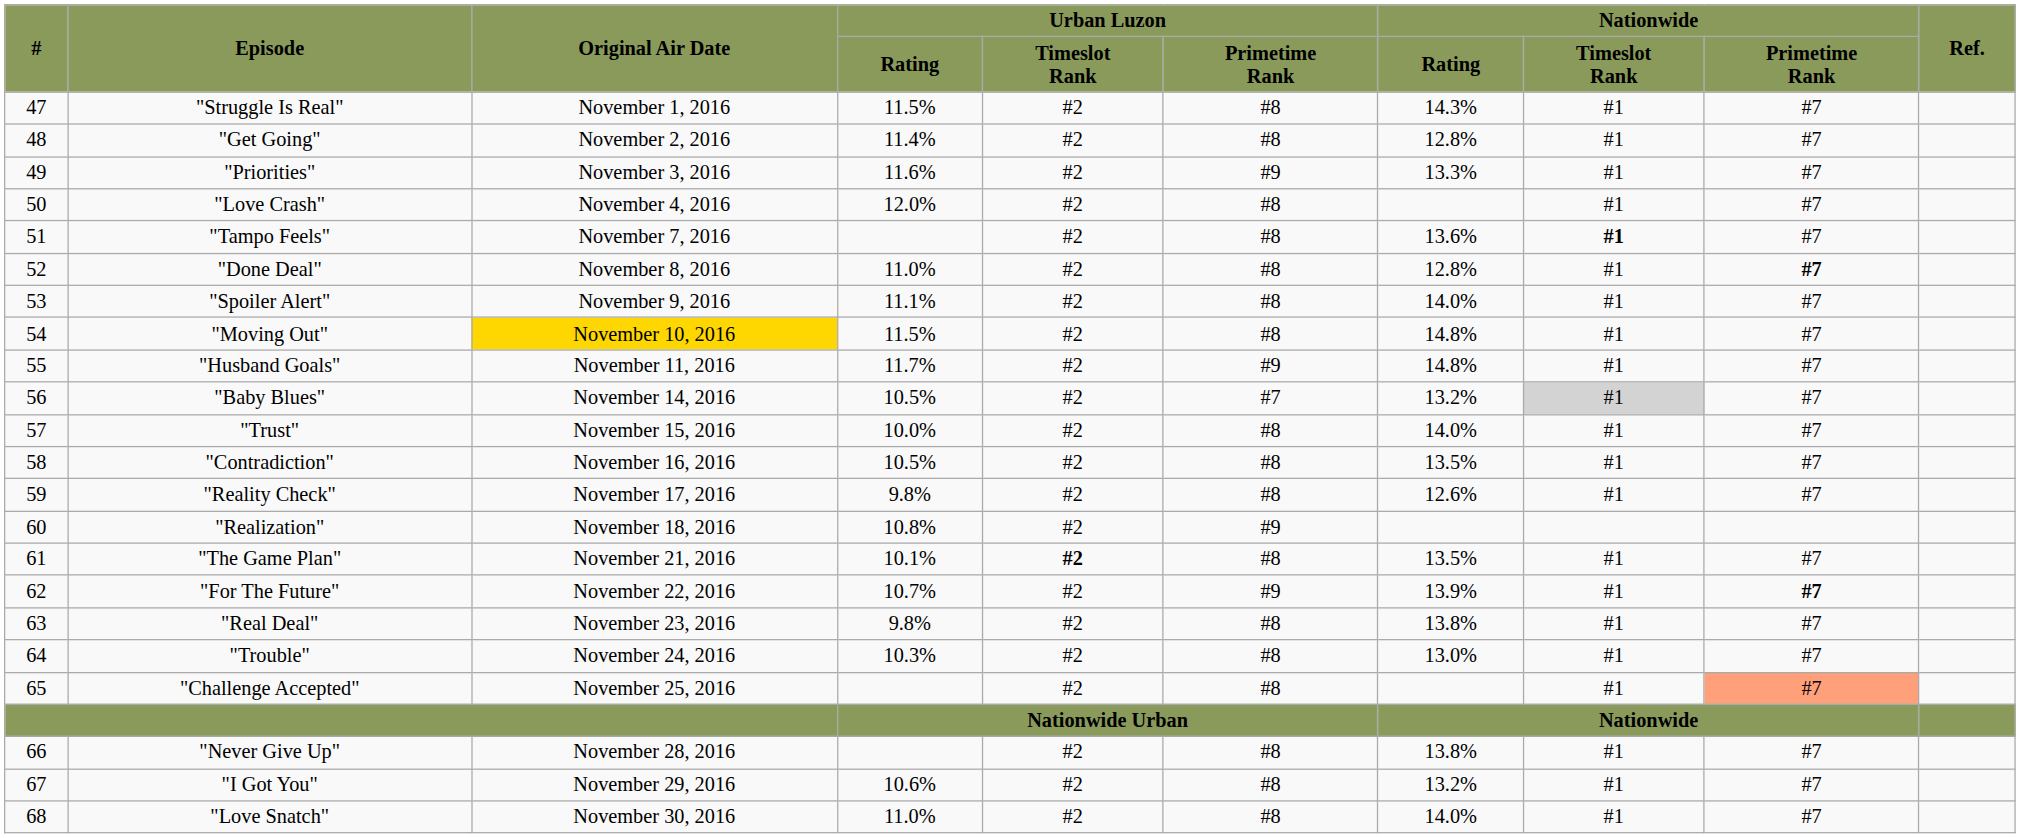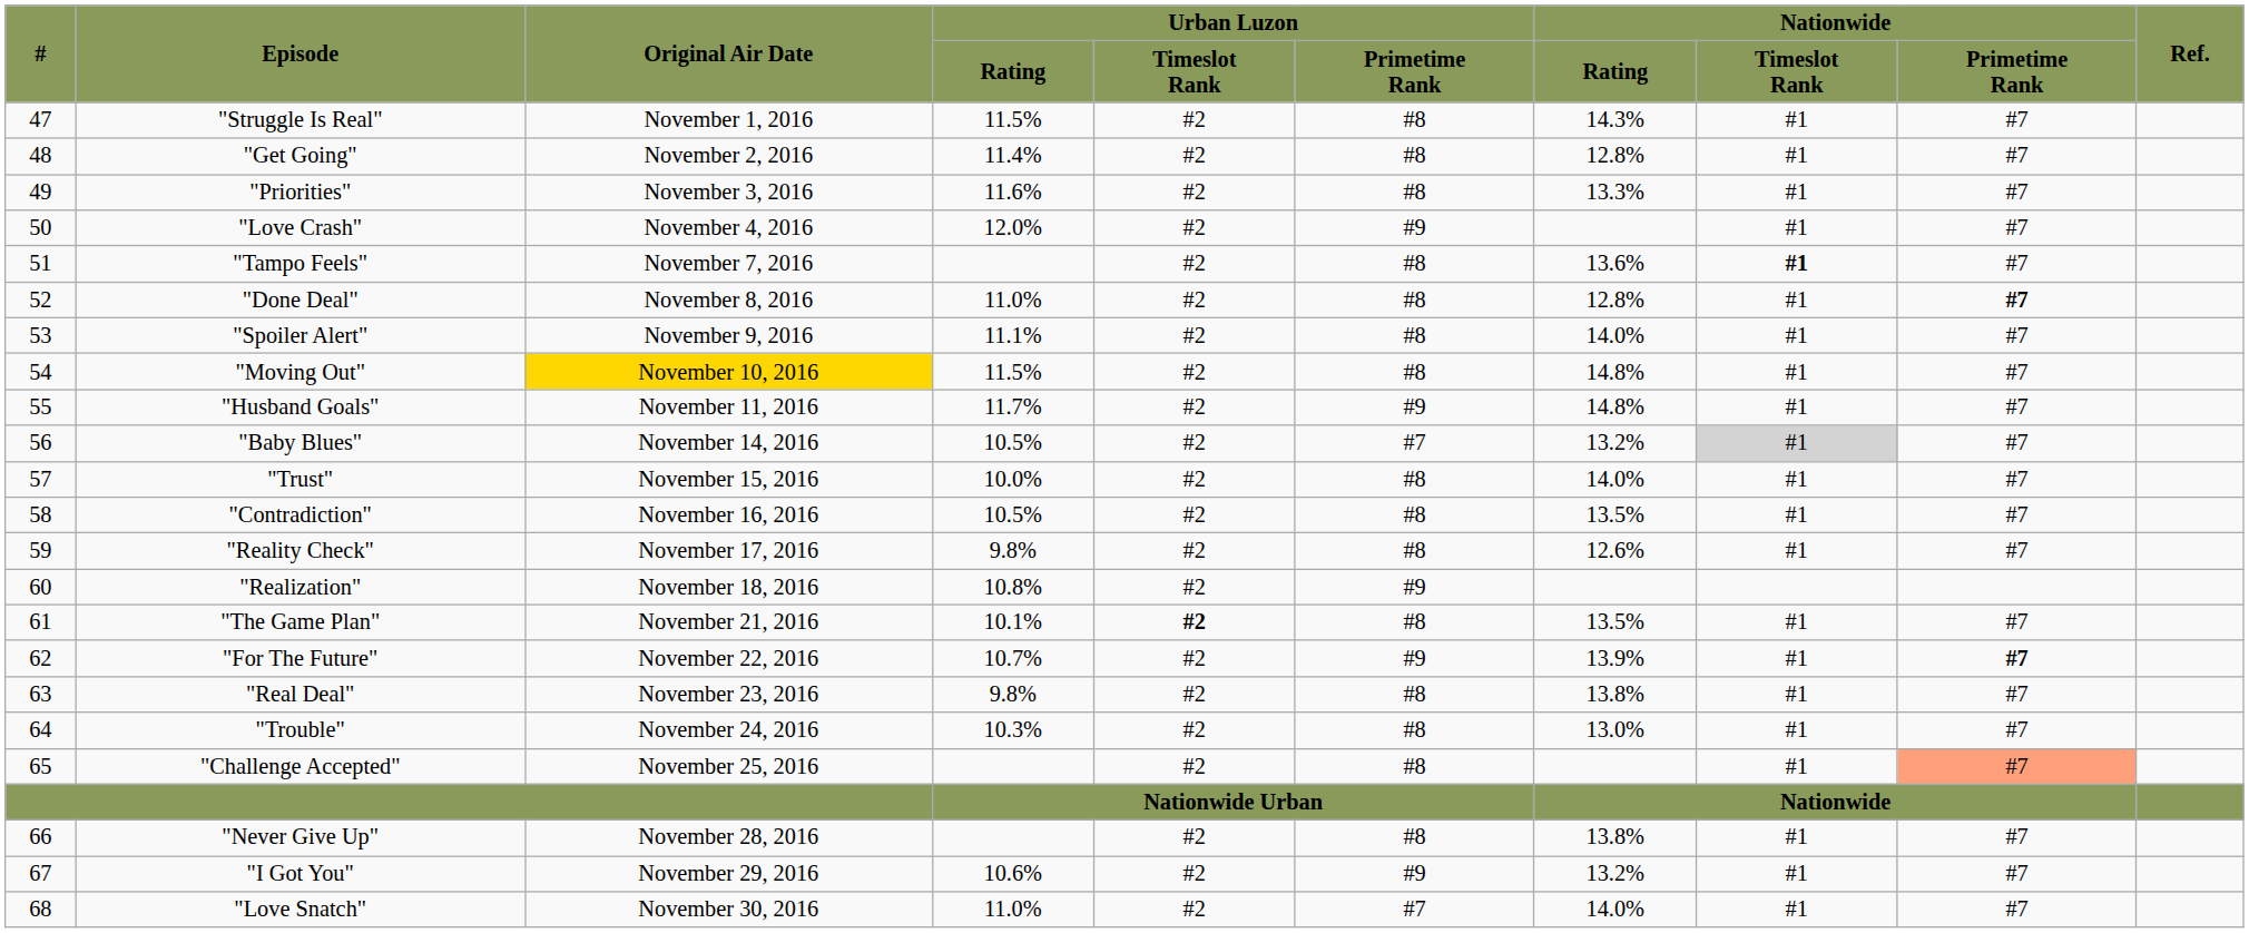 <table class="wikitable"  style="text-align:center; line-height:18px; width:100%;">
 <tr>
 <th style="background:#8a9a5b;" rowspan="2">#</th>
 <th style="background:#8a9a5b;" rowspan="2">Episode</th>
 <th style="background:#8a9a5b;" rowspan="2">Original Air Date</th>
 <th style="background:#8a9a5b;" colspan="3">Urban Luzon</th>
 <th style="background:#8a9a5b;" colspan="3">Nationwide</th>
 <th style="background:#8a9a5b;" rowspan="2">Ref.</th>
 </tr>
 <tr>
 <th style="background:#8a9a5b;">Rating</th>
 <th style="background:#8a9a5b;">Timeslot<br>Rank</th>
 <th style="background:#8a9a5b;">Primetime<br>Rank</th>
 <th style="background:#8a9a5b;">Rating</th>
 <th style="background:#8a9a5b;">Timeslot<br>Rank</th>
 <th style="background:#8a9a5b;">Primetime<br>Rank</th>
 </tr>
 <tr>
 <td>47</td>
 <td>"Struggle Is Real"</td>
 <td>November 1, 2016</td>
 <td>11.5%</td>
 <td>#2</td>
 <td>#8</td>
 <td>14.3%</td>
 <td>#1</td>
 <td>#7</td>
 <td></td>
 </tr>
 <tr>
 <td>48</td>
 <td>"Get Going"</td>
 <td>November 2, 2016</td>
 <td>11.4%</td>
 <td>#2</td>
 <td>#8</td>
 <td>12.8%</td>
 <td>#1</td>
 <td>#7</td>
 <td></td>
 </tr>
 <tr>
 <td>49</td>
 <td>"Priorities"</td>
 <td>November 3, 2016</td>
 <td>11.6%</td>
 <td>#2</td>
-<td>#9</td>
+<td>#8</td>
 <td>13.3%</td>
 <td>#1</td>
 <td>#7</td>
 <td></td>
 </tr>
 <tr>
 <td>50</td>
 <td>"Love Crash"</td>
 <td>November 4, 2016</td>
 <td>12.0%</td>
 <td>#2</td>
-<td>#8</td>
+<td>#9</td>
 <td></td>
 <td>#1</td>
 <td>#7</td>
 <td></td>
 </tr>
 <tr>
 <td>51</td>
 <td>"Tampo Feels"</td>
 <td>November 7, 2016</td>
 <td></td>
 <td>#2</td>
 <td>#8</td>
 <td>13.6%</td>
 <td><strong>#1</strong></td>
 <td>#7</td>
 <td></td>
 </tr>
 <tr>
 <td>52</td>
 <td>"Done Deal"</td>
 <td>November 8, 2016</td>
 <td>11.0%</td>
 <td>#2</td>
 <td>#8</td>
 <td>12.8%</td>
 <td>#1</td>
 <td><strong>#7</strong></td>
 <td></td>
 </tr>
 <tr>
 <td>53</td>
 <td>"Spoiler Alert"</td>
 <td>November 9, 2016</td>
 <td>11.1%</td>
 <td>#2</td>
 <td>#8</td>
 <td>14.0%</td>
 <td>#1</td>
 <td>#7</td>
 <td></td>
 </tr>
 <tr>
 <td>54</td>
 <td>"Moving Out"</td>
 <td style="background: gold;">November 10, 2016</td>
 <td>11.5%</td>
 <td>#2</td>
 <td>#8</td>
 <td>14.8%</td>
 <td>#1</td>
 <td>#7</td>
 <td></td>
 </tr>
 <tr>
 <td>55</td>
 <td>"Husband Goals"</td>
 <td>November 11, 2016</td>
 <td>11.7%</td>
 <td>#2</td>
 <td>#9</td>
 <td>14.8%</td>
 <td>#1</td>
 <td>#7</td>
 <td></td>
 </tr>
 <tr>
 <td>56</td>
 <td>"Baby Blues"</td>
 <td>November 14, 2016</td>
 <td>10.5%</td>
 <td>#2</td>
 <td>#7</td>
 <td>13.2%</td>
 <td style="background: lightgrey;">#1</td>
 <td>#7</td>
 <td></td>
 </tr>
 <tr>
 <td>57</td>
 <td>"Trust"</td>
 <td>November 15, 2016</td>
 <td>10.0%</td>
 <td>#2</td>
 <td>#8</td>
 <td>14.0%</td>
 <td>#1</td>
 <td>#7</td>
 <td></td>
 </tr>
 <tr>
 <td>58</td>
 <td>"Contradiction"</td>
 <td>November 16, 2016</td>
 <td>10.5%</td>
 <td>#2</td>
 <td>#8</td>
 <td>13.5%</td>
 <td>#1</td>
 <td>#7</td>
 <td></td>
 </tr>
 <tr>
 <td>59</td>
 <td>"Reality Check"</td>
 <td>November 17, 2016</td>
 <td>9.8%</td>
 <td>#2</td>
 <td>#8</td>
 <td>12.6%</td>
 <td>#1</td>
 <td>#7</td>
 <td></td>
 </tr>
 <tr>
 <td>60</td>
 <td>"Realization"</td>
 <td>November 18, 2016</td>
 <td>10.8%</td>
 <td>#2</td>
 <td>#9</td>
 <td></td>
 <td></td>
 <td></td>
 <td></td>
 </tr>
 <tr>
 <td>61</td>
 <td>"The Game Plan"</td>
 <td>November 21, 2016</td>
 <td>10.1%</td>
 <td><strong>#2</strong></td>
 <td>#8</td>
 <td>13.5%</td>
 <td>#1</td>
 <td>#7</td>
 <td></td>
 </tr>
 <tr>
 <td>62</td>
 <td>"For The Future"</td>
 <td>November 22, 2016</td>
 <td>10.7%</td>
 <td>#2</td>
 <td>#9</td>
 <td>13.9%</td>
 <td>#1</td>
 <td><strong>#7</strong></td>
 <td></td>
 </tr>
 <tr>
 <td>63</td>
 <td>"Real Deal"</td>
 <td>November 23, 2016</td>
 <td>9.8%</td>
 <td>#2</td>
 <td>#8</td>
 <td>13.8%</td>
 <td>#1</td>
 <td>#7</td>
 <td></td>
 </tr>
 <tr>
 <td>64</td>
 <td>"Trouble"</td>
 <td>November 24, 2016</td>
 <td>10.3%</td>
 <td>#2</td>
 <td>#8</td>
 <td>13.0%</td>
 <td>#1</td>
 <td>#7</td>
 <td></td>
 </tr>
 <tr>
 <td>65</td>
 <td>"Challenge Accepted"</td>
 <td>November 25, 2016</td>
 <td></td>
 <td>#2</td>
 <td>#8</td>
 <td></td>
 <td>#1</td>
 <td style="background: lightsalmon;">#7</td>
 <td></td>
 </tr>
 <tr>
 <th colspan="3" style="background:#8a9a5b;" width:75px;></th>
 <th colspan="3" style="background:#8a9a5b;" width:75px;>Nationwide Urban</th>
 <th colspan="3" style="background:#8a9a5b;" width:75px;>Nationwide</th>
 <th style="background:#8a9a5b;" width:75px;></th>
 </tr>
 <tr>
 <td>66</td>
 <td>"Never Give Up"</td>
 <td>November 28, 2016</td>
 <td></td>
 <td>#2</td>
 <td>#8</td>
 <td>13.8%</td>
 <td>#1</td>
 <td>#7</td>
 <td></td>
 </tr>
 <tr>
 <td>67</td>
 <td>"I Got You"</td>
 <td>November 29, 2016</td>
 <td>10.6%</td>
 <td>#2</td>
-<td>#8</td>
+<td>#9</td>
 <td>13.2%</td>
 <td>#1</td>
 <td>#7</td>
 <td></td>
 </tr>
 <tr>
 <td>68</td>
 <td>"Love Snatch"</td>
 <td>November 30, 2016</td>
 <td>11.0%</td>
 <td>#2</td>
-<td>#8</td>
+<td>#7</td>
 <td>14.0%</td>
 <td>#1</td>
 <td>#7</td>
 <td></td>
 </tr>
 </table>
